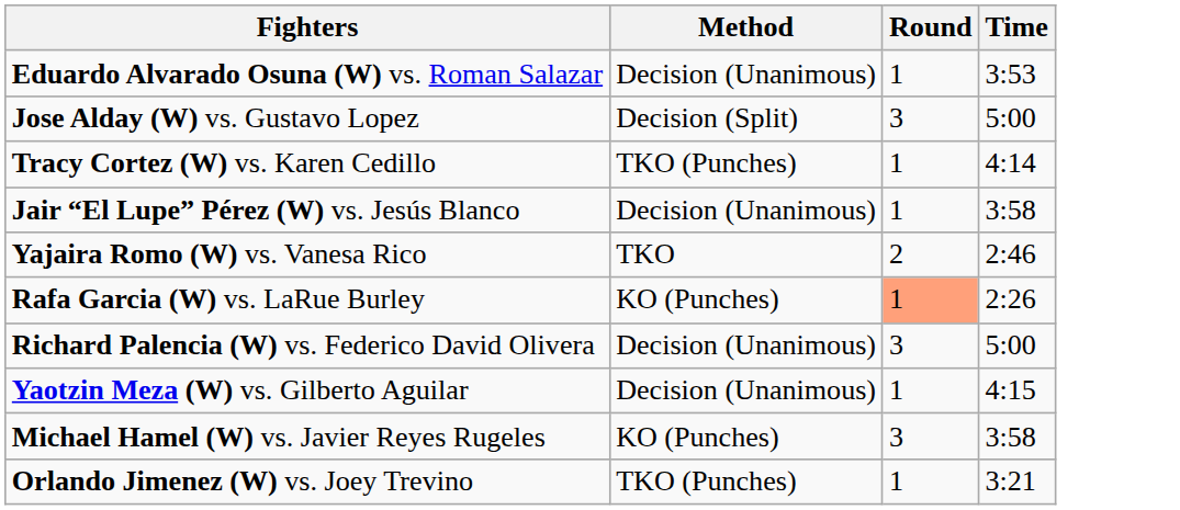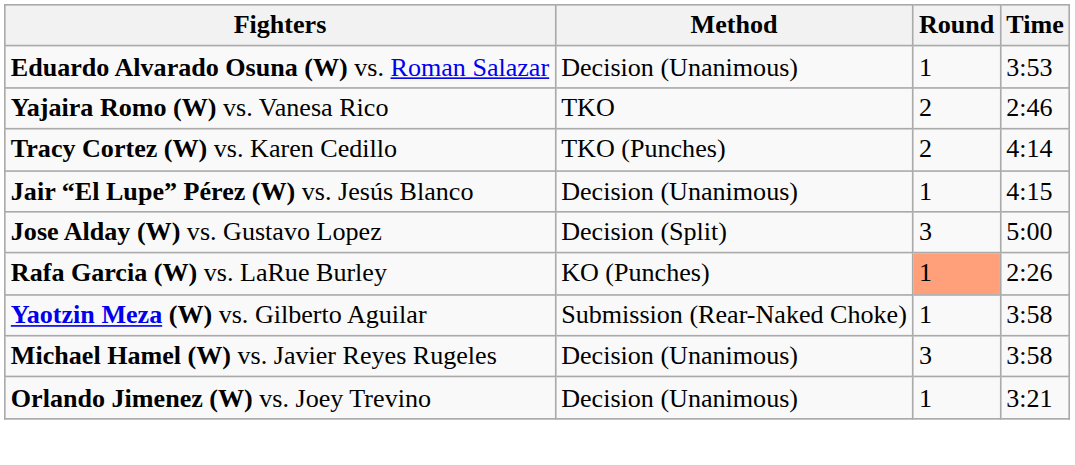 <table class="wikitable">
 <tr>
 <th>Fighters</th>
 <th>Method</th>
 <th>Round</th>
 <th>Time</th>
 </tr>
 <tr>
 <td><strong>Eduardo Alvarado Osuna (W)</strong> vs. <a href='#'>Roman Salazar</a></td>
 <td>Decision (Unanimous)</td>
 <td>1</td>
 <td>3:53</td>
 </tr>
 <tr>
-<td><strong>Jose Alday (W)</strong> vs. Gustavo Lopez</td>
-<td>Decision (Split)</td>
-<td>3</td>
-<td>5:00</td>
+<td><strong>Yajaira Romo (W)</strong> vs. Vanesa Rico</td>
+<td>TKO</td>
+<td>2</td>
+<td>2:46</td>
 </tr>
 <tr>
 <td><strong>Tracy Cortez (W)</strong> vs. Karen Cedillo</td>
 <td>TKO (Punches)</td>
-<td>1</td>
+<td>2</td>
 <td>4:14</td>
 </tr>
 <tr>
 <td><strong>Jair “El Lupe” Pérez (W)</strong> vs. Jesús Blanco</td>
 <td>Decision (Unanimous)</td>
 <td>1</td>
-<td>3:58</td>
+<td>4:15</td>
 </tr>
 <tr>
-<td><strong>Yajaira Romo (W)</strong> vs. Vanesa Rico</td>
-<td>TKO</td>
-<td>2</td>
-<td>2:46</td>
+<td><strong>Jose Alday (W)</strong> vs. Gustavo Lopez</td>
+<td>Decision (Split)</td>
+<td>3</td>
+<td>5:00</td>
 </tr>
 <tr>
 <td><strong>Rafa Garcia (W)</strong> vs. LaRue Burley</td>
 <td>KO (Punches)</td>
 <td style="background: lightsalmon;">1</td>
 <td>2:26</td>
 </tr>
 <tr>
-<td><strong>Richard Palencia (W)</strong> vs. Federico David Olivera</td>
-<td>Decision (Unanimous)</td>
-<td>3</td>
-<td>5:00</td>
-</tr>
-<tr>
 <td><strong><a href='#'>Yaotzin Meza</a> (W)</strong> vs. Gilberto Aguilar</td>
-<td>Decision (Unanimous)</td>
+<td>Submission (Rear-Naked Choke)</td>
 <td>1</td>
-<td>4:15</td>
+<td>3:58</td>
 </tr>
 <tr>
 <td><strong>Michael Hamel (W)</strong> vs. Javier Reyes Rugeles</td>
-<td>KO (Punches)</td>
+<td>Decision (Unanimous)</td>
 <td>3</td>
 <td>3:58</td>
 </tr>
 <tr>
 <td><strong>Orlando Jimenez (W)</strong> vs. Joey Trevino</td>
-<td>TKO (Punches)</td>
+<td>Decision (Unanimous)</td>
 <td>1</td>
 <td>3:21</td>
 </tr>
 </table>
